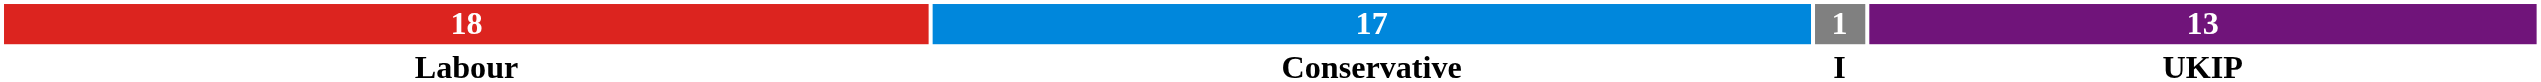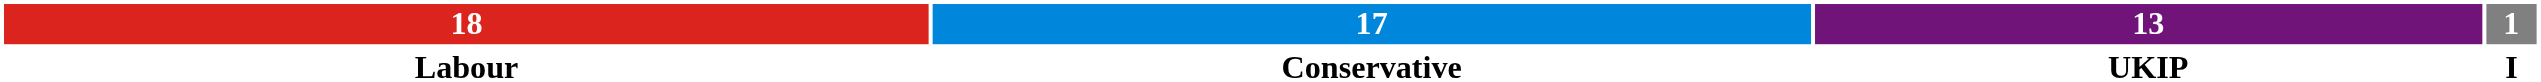 <table style="width:100%; text-align:center;">
 <tr style="color:white;">
 <td style="background:#dc241f; width:36.7%;"><strong>18</strong></td>
 <td style="background:#0087dc; width:34.7;"><strong>17</strong></td>
+<td style="background:#70147A; width:26.5%;"><strong>13</strong></td>
 <td style="background:grey; width:2.0%;"><strong>1</strong></td>
-<td style="background:#70147A; width:26.5%;"><strong>13</strong></td>
 </tr>
 <tr>
 <td><span><strong>Labour</strong></span></td>
 <td><span><strong>Conservative</strong></span></td>
+<td><span><strong>UKIP</strong></span></td>
 <td><span><strong>I</strong></span></td>
-<td><span><strong>UKIP</strong></span></td>
 </tr>
 </table>
